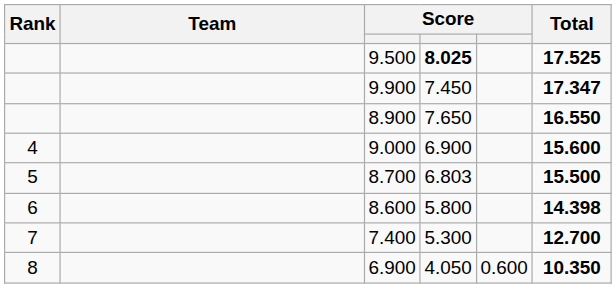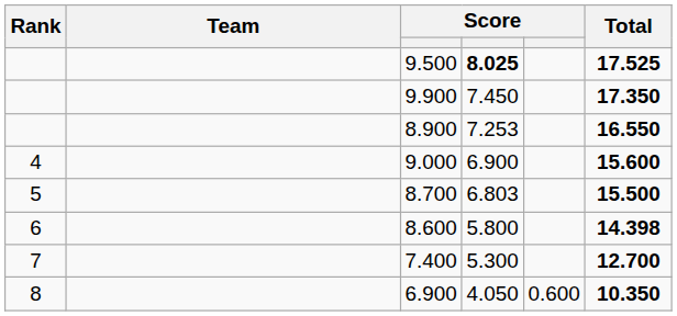 <table class=wikitable style="text-align:center">
 <tr>
 <th width="40" rowspan="2">Rank</th>
 <th width="250" rowspan="2">Team</th>
 <th width="60" colspan="3">Score</th>
 <th width="60" rowspan="2">Total</th>
 </tr>
 <tr>
 <th></th>
 <th></th>
 <th></th>
 </tr>
 <tr>
 <td></td>
 <td align="left"></td>
 <td>9.500</td>
 <td><strong>8.025</strong></td>
 <td></td>
 <td><strong>17.525</strong></td>
 </tr>
 <tr>
 <td></td>
 <td align="left"></td>
 <td>9.900</td>
 <td>7.450</td>
 <td></td>
-<td><strong>17.347</strong></td>
+<td><strong>17.350</strong></td>
 </tr>
 <tr>
 <td></td>
 <td align="left"></td>
 <td>8.900</td>
-<td>7.650</td>
+<td>7.253</td>
 <td></td>
 <td><strong>16.550</strong></td>
 </tr>
 <tr>
 <td>4</td>
 <td align="left"></td>
 <td>9.000</td>
 <td>6.900</td>
 <td></td>
 <td><strong>15.600</strong></td>
 </tr>
 <tr>
 <td>5</td>
 <td align="left"></td>
 <td>8.700</td>
 <td>6.803</td>
 <td></td>
 <td><strong>15.500</strong></td>
 </tr>
 <tr>
 <td>6</td>
 <td align="left"></td>
 <td>8.600</td>
 <td>5.800</td>
 <td></td>
 <td><strong>14.398</strong></td>
 </tr>
 <tr>
 <td>7</td>
 <td align="left"></td>
 <td>7.400</td>
 <td>5.300</td>
 <td></td>
 <td><strong>12.700</strong></td>
 </tr>
 <tr>
 <td>8</td>
 <td align="left"></td>
 <td>6.900</td>
 <td>4.050</td>
 <td>0.600</td>
 <td><strong>10.350</strong></td>
 </tr>
 </table>
